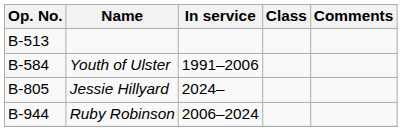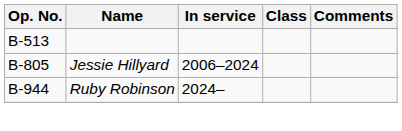 <table class="wikitable">
 <tr>
 <th>Op. No.</th>
 <th>Name</th>
 <th>In service</th>
 <th>Class</th>
 <th>Comments</th>
 </tr>
 <tr>
 <td>B-513</td>
 <td></td>
 <td></td>
 <td></td>
 <td></td>
 </tr>
 <tr>
-<td>B-584</td>
-<td><em>Youth of Ulster</em></td>
-<td>1991–2006</td>
-<td></td>
-<td></td>
-</tr>
-<tr>
 <td>B-805</td>
 <td><em>Jessie Hillyard</em></td>
-<td>2024–</td>
+<td>2006–2024</td>
 <td></td>
 <td></td>
 </tr>
 <tr>
 <td>B-944</td>
 <td><em>Ruby Robinson</em></td>
-<td>2006–2024</td>
+<td>2024–</td>
 <td></td>
 <td></td>
 </tr>
 <tr>
 </tr>
 </table>
